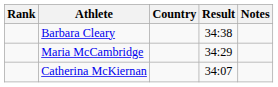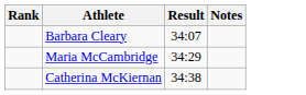 <table class="wikitable sortable" style=text-align:center>
 <tr>
 <th>Rank</th>
 <th>Athlete</th>
-<th>Country</th>
 <th>Result</th>
 <th>Notes</th>
 </tr>
 <tr>
 <td></td>
 <td align=left><a href='#'>Barbara Cleary</a></td>
-<td align=left></td>
-<td>34:38</td>
+<td>34:07</td>
 <td></td>
 </tr>
 <tr>
 <td></td>
 <td align=left><a href='#'>Maria McCambridge</a></td>
-<td align=left></td>
 <td>34:29</td>
 <td></td>
 </tr>
 <tr>
 <td></td>
 <td align=left><a href='#'>Catherina McKiernan</a></td>
-<td align=left></td>
-<td>34:07</td>
+<td>34:38</td>
 <td></td>
 </tr>
 </table>
